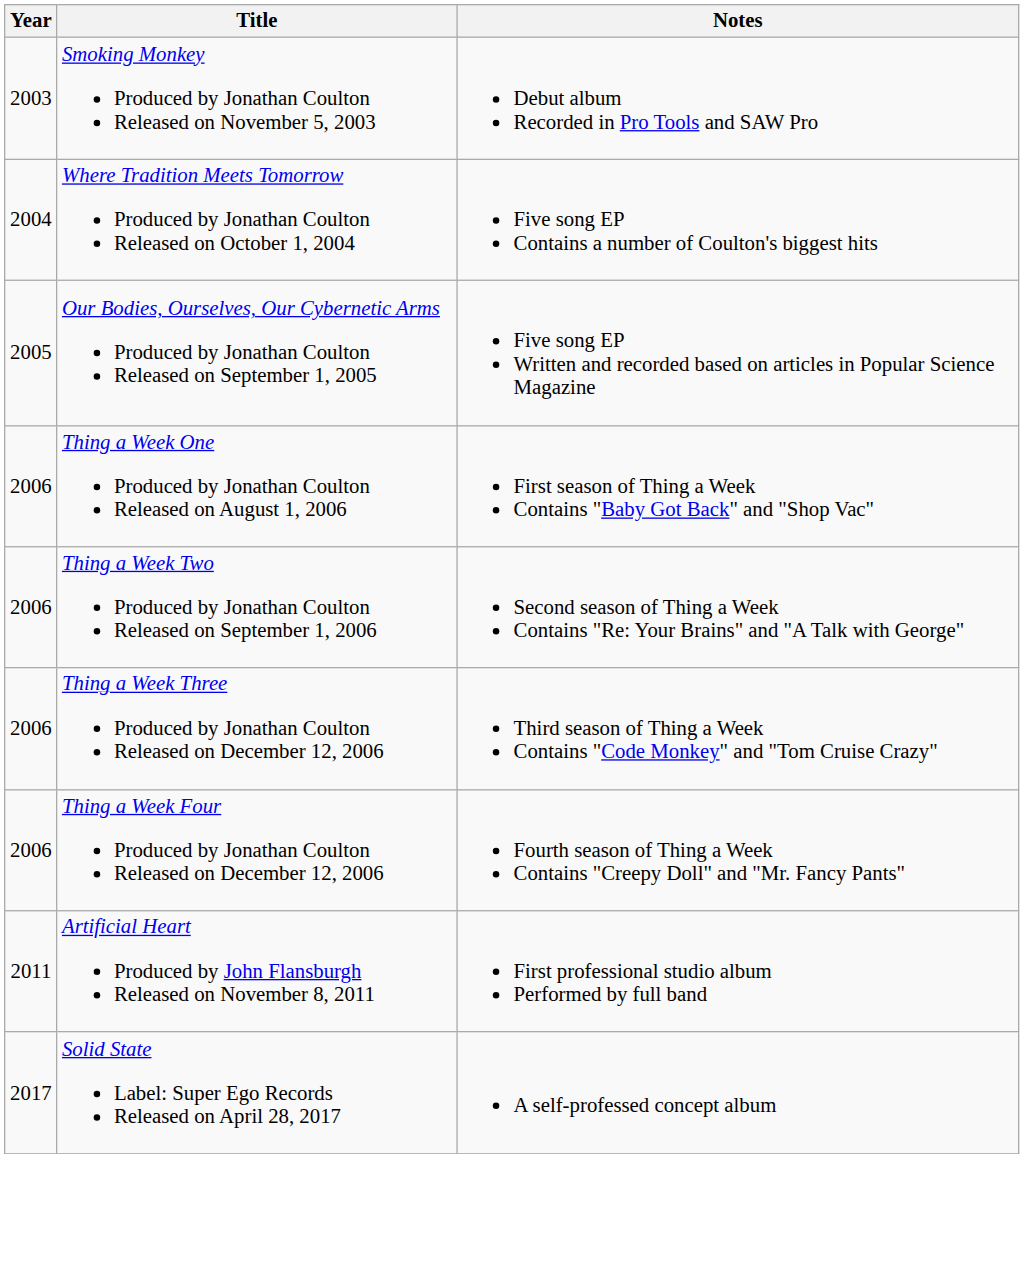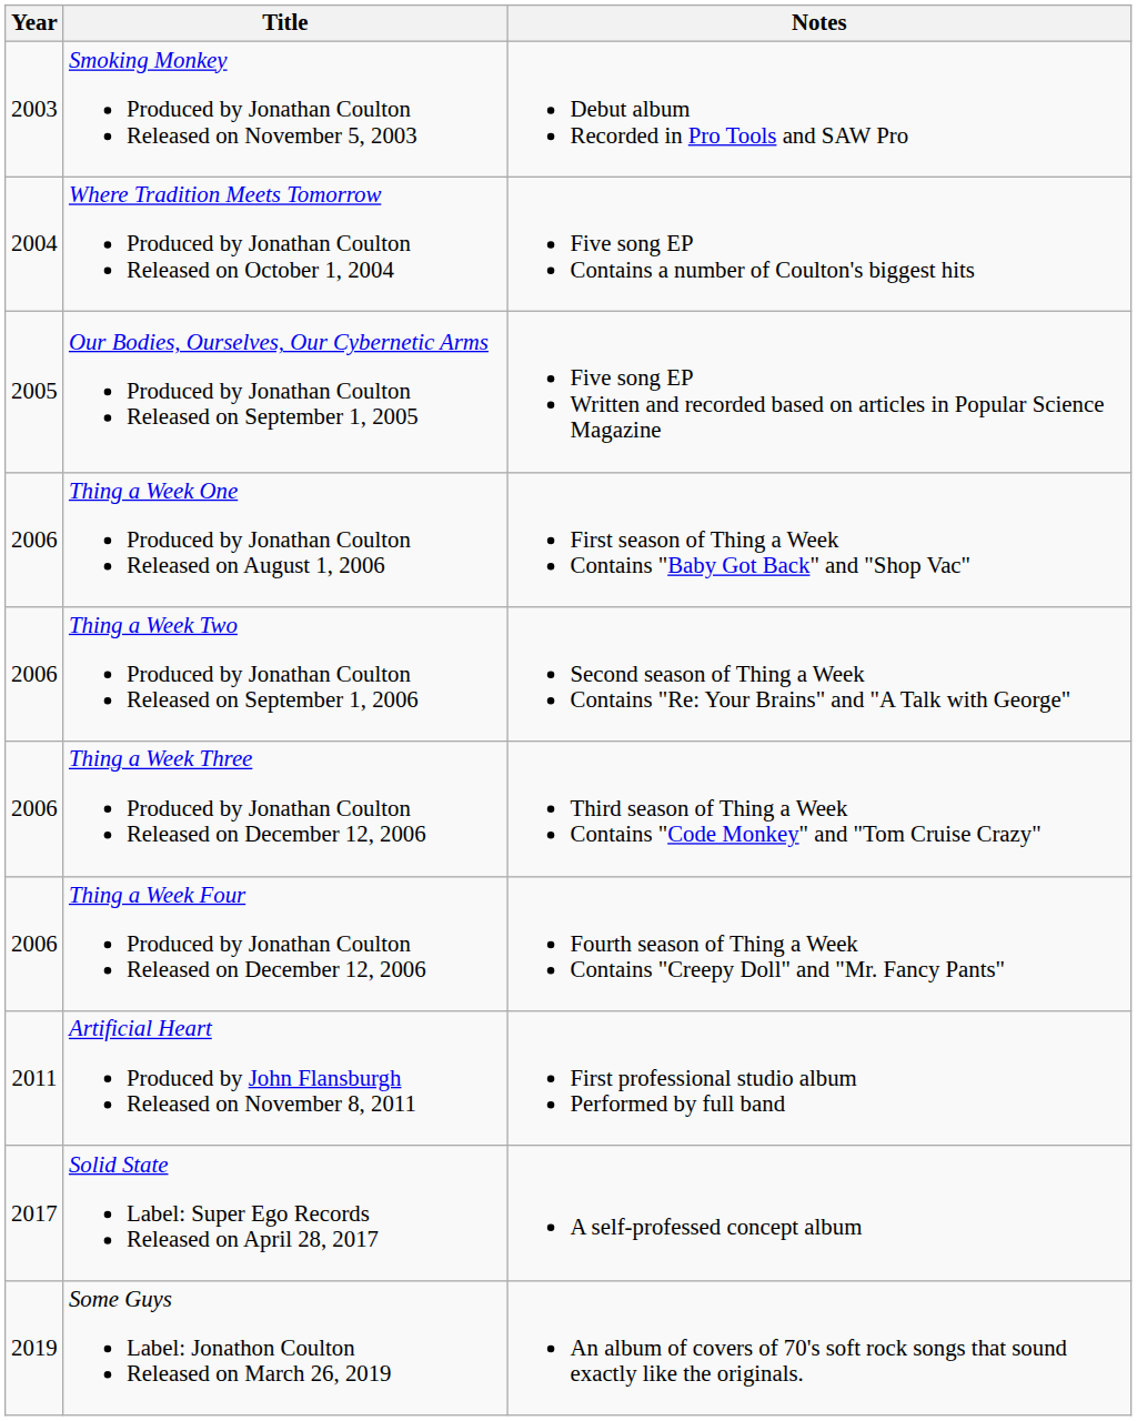 <table class="wikitable">
 <tr>
 <th style="width:33px;">Year</th>
 <th style="width:300px;">Title</th>
 <th style="width:425px;">Notes</th>
 </tr>
 <tr>
 <td style="text-align:center;">2003</td>
 <td><em><a href='#'>Smoking Monkey</a></em><br><ul><li>Produced by Jonathan Coulton</li><li>Released on November 5, 2003</li></ul></td>
 <td><br><ul><li>Debut album</li><li>Recorded in <a href='#'>Pro Tools</a> and SAW Pro</li></ul></td>
 </tr>
 <tr>
 <td style="text-align:center;">2004</td>
 <td><em><a href='#'>Where Tradition Meets Tomorrow</a></em><br><ul><li>Produced by Jonathan Coulton</li><li>Released on October 1, 2004</li></ul></td>
 <td><br><ul><li>Five song EP</li><li>Contains a number of Coulton's biggest hits</li></ul></td>
 </tr>
 <tr>
 <td style="text-align:center;">2005</td>
 <td><em><a href='#'>Our Bodies, Ourselves, Our Cybernetic Arms</a></em><br><ul><li>Produced by Jonathan Coulton</li><li>Released on September 1, 2005</li></ul></td>
 <td><br><ul><li>Five song EP</li><li>Written and recorded based on articles in Popular Science Magazine</li></ul></td>
 </tr>
 <tr>
 <td style="text-align:center;">2006</td>
 <td><em><a href='#'>Thing a Week One</a></em><br><ul><li>Produced by Jonathan Coulton</li><li>Released on August 1, 2006</li></ul></td>
 <td><br><ul><li>First season of Thing a Week</li><li>Contains "<a href='#'>Baby Got Back</a>" and "Shop Vac"</li></ul></td>
 </tr>
 <tr>
 <td style="text-align:center;">2006</td>
 <td><em><a href='#'>Thing a Week Two</a></em><br><ul><li>Produced by Jonathan Coulton</li><li>Released on September 1, 2006</li></ul></td>
 <td><br><ul><li>Second season of Thing a Week</li><li>Contains "Re: Your Brains" and "A Talk with George"</li></ul></td>
 </tr>
 <tr>
 <td style="text-align:center;">2006</td>
 <td><em><a href='#'>Thing a Week Three</a></em><br><ul><li>Produced by Jonathan Coulton</li><li>Released on December 12, 2006</li></ul></td>
 <td><br><ul><li>Third season of Thing a Week</li><li>Contains "<a href='#'>Code Monkey</a>" and "Tom Cruise Crazy"</li></ul></td>
 </tr>
 <tr>
 <td style="text-align:center;">2006</td>
 <td><em><a href='#'>Thing a Week Four</a></em><br><ul><li>Produced by Jonathan Coulton</li><li>Released on December 12, 2006</li></ul></td>
 <td><br><ul><li>Fourth season of Thing a Week</li><li>Contains "Creepy Doll" and "Mr. Fancy Pants"</li></ul></td>
 </tr>
 <tr>
 <td style="text-align:center;">2011</td>
 <td><em><a href='#'>Artificial Heart</a></em><br><ul><li>Produced by <a href='#'>John Flansburgh</a></li><li>Released on November 8, 2011</li></ul></td>
 <td><br><ul><li>First professional studio album</li><li>Performed by full band</li></ul></td>
 </tr>
 <tr>
 <td style="text-align:center;">2017</td>
 <td><em><a href='#'>Solid State</a></em><br><ul><li>Label: Super Ego Records</li><li>Released on April 28, 2017</li></ul></td>
 <td><br><ul><li>A self-professed concept album</li></ul></td>
 </tr>
+<tr>
+<td style="text-align:center;">2019</td>
+<td><em>Some Guys</em><br><ul><li>Label: Jonathon Coulton</li><li>Released on March 26, 2019</li></ul></td>
+<td><br><ul><li>An album of covers of 70's soft rock songs that sound exactly like the originals.</li></ul></td>
+</tr>
 </table>
